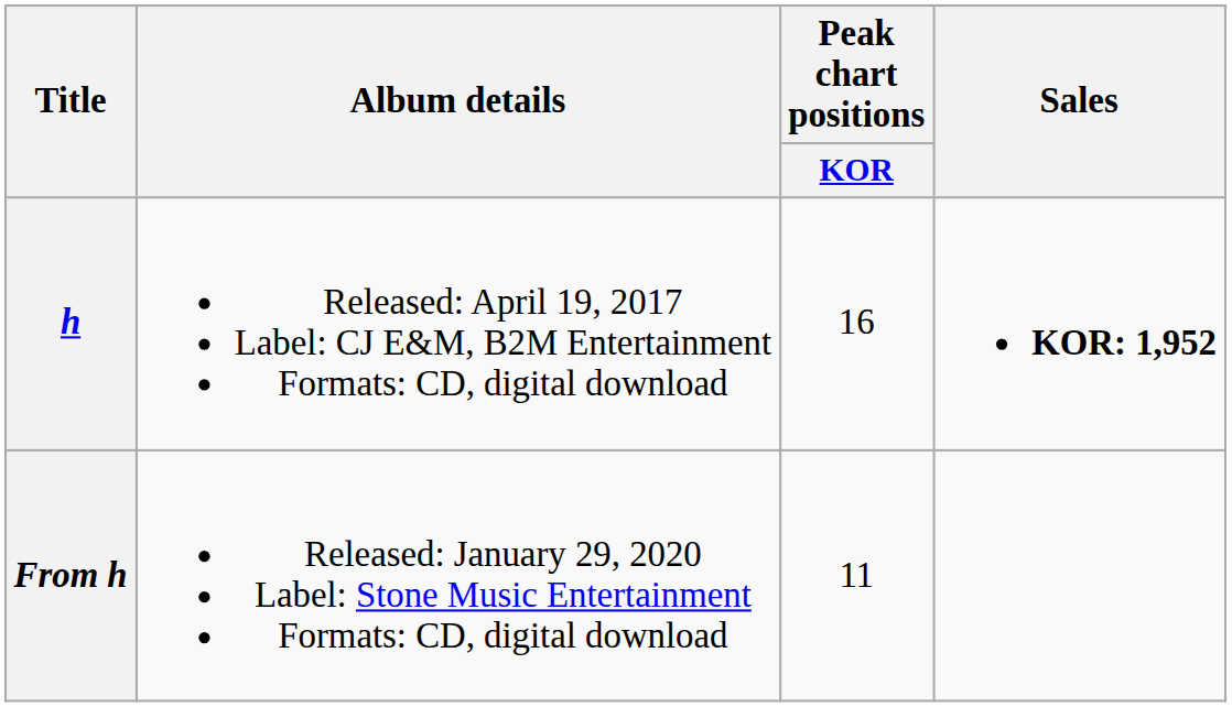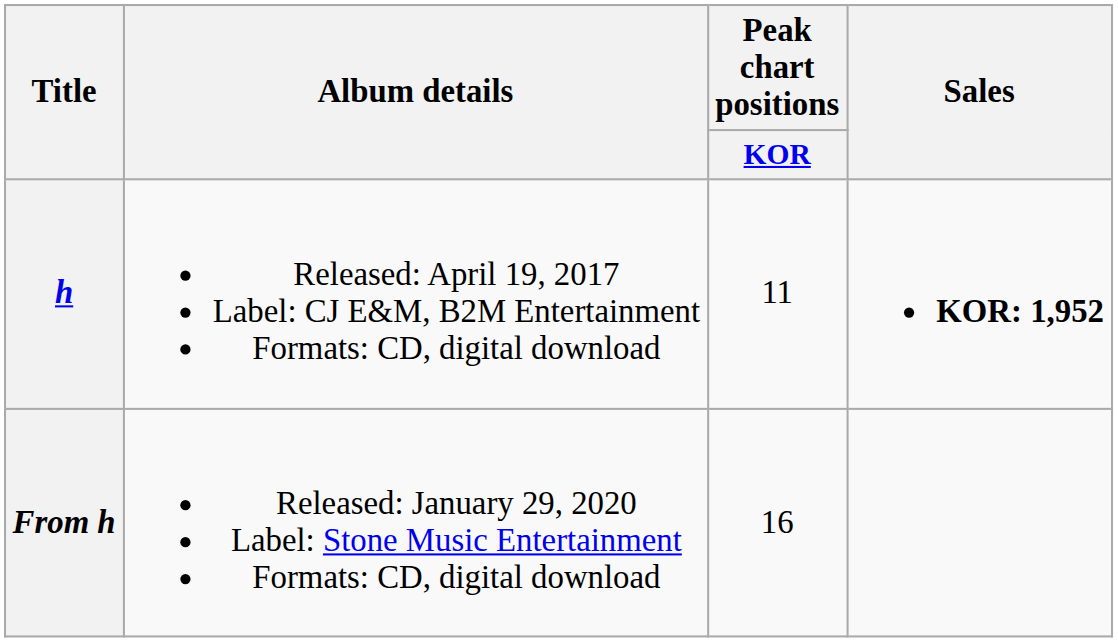 <table class="wikitable plainrowheaders" style="text-align:center">
 <tr>
 <th scope="col" rowspan="2">Title</th>
 <th scope="col" rowspan="2">Album details</th>
 <th scope="col">Peak chart positions</th>
 <th scope="col" rowspan="2">Sales</th>
 </tr>
 <tr>
 <th style="width:3em;font-size:90%"><a href='#'>KOR</a><br></th>
 </tr>
 <tr>
 <th scope="row"><em><a href='#'>h</a></em></th>
 <td><br><ul><li>Released: April 19, 2017</li><li>Label: CJ E&M, B2M Entertainment</li><li>Formats: CD, digital download</li></ul></td>
-<td>16</td>
+<td>11</td>
 <td><strong><br><ul><li>KOR: 1,952</li></ul></strong></td>
 </tr>
 <tr>
 <th scope="row"><em>From h</em></th>
 <td><br><ul><li>Released: January 29, 2020</li><li>Label: <a href='#'>Stone Music Entertainment</a></li><li>Formats: CD, digital download</li></ul></td>
-<td>11</td>
+<td>16</td>
 <td></td>
 </tr>
 </table>
